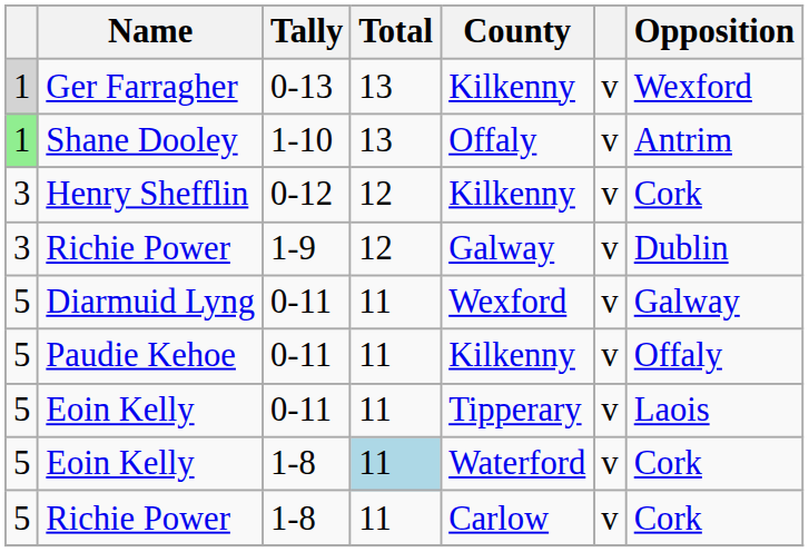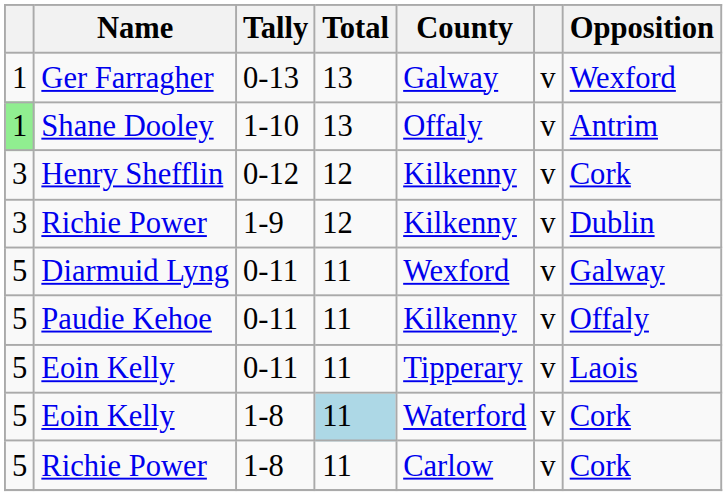 <table class="wikitable">
 <tr>
 <th></th>
 <th>Name</th>
 <th>Tally</th>
 <th>Total</th>
 <th>County</th>
 <th></th>
 <th>Opposition</th>
 </tr>
 <tr>
-<td style="background: lightgrey;">1</td>
+<td>1</td>
 <td><a href='#'>Ger Farragher</a></td>
 <td>0-13</td>
 <td>13</td>
-<td><a href='#'>Kilkenny</a></td>
+<td><a href='#'>Galway</a></td>
 <td>v</td>
 <td><a href='#'>Wexford</a></td>
 </tr>
 <tr>
 <td style="background: lightgreen;">1</td>
 <td><a href='#'>Shane Dooley</a></td>
 <td>1-10</td>
 <td>13</td>
 <td><a href='#'>Offaly</a></td>
 <td>v</td>
 <td><a href='#'>Antrim</a></td>
 </tr>
 <tr>
 <td>3</td>
 <td><a href='#'>Henry Shefflin</a></td>
 <td>0-12</td>
 <td>12</td>
 <td><a href='#'>Kilkenny</a></td>
 <td>v</td>
 <td><a href='#'>Cork</a></td>
 </tr>
 <tr>
 <td>3</td>
 <td><a href='#'>Richie Power</a></td>
 <td>1-9</td>
 <td>12</td>
-<td><a href='#'>Galway</a></td>
+<td><a href='#'>Kilkenny</a></td>
 <td>v</td>
 <td><a href='#'>Dublin</a></td>
 </tr>
 <tr>
 <td>5</td>
 <td><a href='#'>Diarmuid Lyng</a></td>
 <td>0-11</td>
 <td>11</td>
 <td><a href='#'>Wexford</a></td>
 <td>v</td>
 <td><a href='#'>Galway</a></td>
 </tr>
 <tr>
 <td>5</td>
 <td><a href='#'>Paudie Kehoe</a></td>
 <td>0-11</td>
 <td>11</td>
 <td><a href='#'>Kilkenny</a></td>
 <td>v</td>
 <td><a href='#'>Offaly</a></td>
 </tr>
 <tr>
 <td>5</td>
 <td><a href='#'>Eoin Kelly</a></td>
 <td>0-11</td>
 <td>11</td>
 <td><a href='#'>Tipperary</a></td>
 <td>v</td>
 <td><a href='#'>Laois</a></td>
 </tr>
 <tr>
 <td>5</td>
 <td><a href='#'>Eoin Kelly</a></td>
 <td>1-8</td>
 <td style="background: lightblue;">11</td>
 <td><a href='#'>Waterford</a></td>
 <td>v</td>
 <td><a href='#'>Cork</a></td>
 </tr>
 <tr>
 <td>5</td>
 <td><a href='#'>Richie Power</a></td>
 <td>1-8</td>
 <td>11</td>
 <td><a href='#'>Carlow</a></td>
 <td>v</td>
 <td><a href='#'>Cork</a></td>
 </tr>
 <tr>
 </tr>
 </table>
